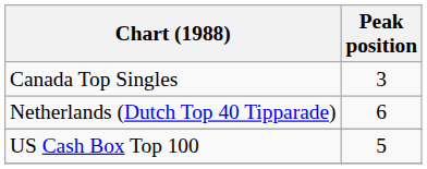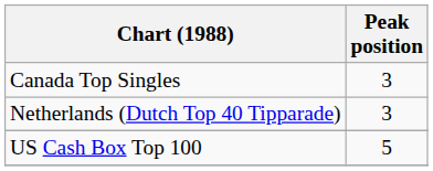 <table class="wikitable sortable">
 <tr>
 <th>Chart (1988)</th>
 <th>Peak<br>position</th>
 </tr>
 <tr>
 <td>Canada Top Singles</td>
 <td align="center">3</td>
 </tr>
 <tr>
 <td>Netherlands (<a href='#'>Dutch Top 40 Tipparade</a>)</td>
-<td align="center">6</td>
+<td align="center">3</td>
 </tr>
 <tr>
 </tr>
 <tr>
 </tr>
 <tr>
 </tr>
 <tr>
 <td>US  <a href='#'>Cash Box</a> Top 100</td>
 <td style="text-align:center;">5</td>
 </tr>
 <tr>
 </tr>
 <tr>
 </tr>
 <tr>
 </tr>
 <tr>
 </tr>
 </table>
